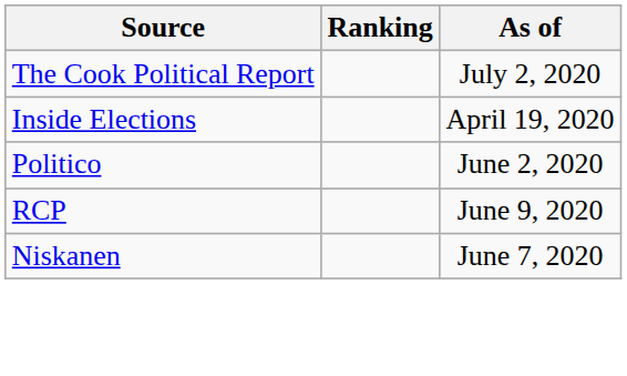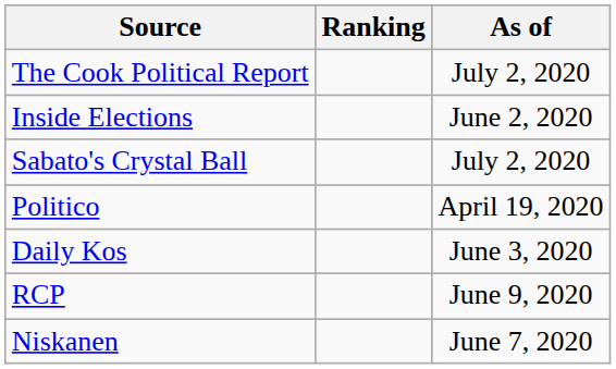 <table class="wikitable" style="text-align:center">
 <tr>
 <th>Source</th>
 <th>Ranking</th>
 <th>As of</th>
 </tr>
 <tr>
 <td align=left><a href='#'>The Cook Political Report</a></td>
 <td></td>
 <td>July 2, 2020</td>
 </tr>
 <tr>
 <td align=left><a href='#'>Inside Elections</a></td>
 <td></td>
-<td>April 19, 2020</td>
+<td>June 2, 2020</td>
+</tr>
+<tr>
+<td align=left><a href='#'>Sabato's Crystal Ball</a></td>
+<td></td>
+<td>July 2, 2020</td>
 </tr>
 <tr>
 <td align="left"><a href='#'>Politico</a></td>
 <td></td>
-<td>June 2, 2020</td>
+<td>April 19, 2020</td>
+</tr>
+<tr>
+<td align="left"><a href='#'>Daily Kos</a></td>
+<td></td>
+<td>June 3, 2020</td>
 </tr>
 <tr>
 <td align="left"><a href='#'>RCP</a></td>
 <td></td>
 <td>June 9, 2020</td>
 </tr>
 <tr>
 <td align="left"><a href='#'>Niskanen</a></td>
 <td></td>
 <td>June 7, 2020</td>
 </tr>
 </table>
